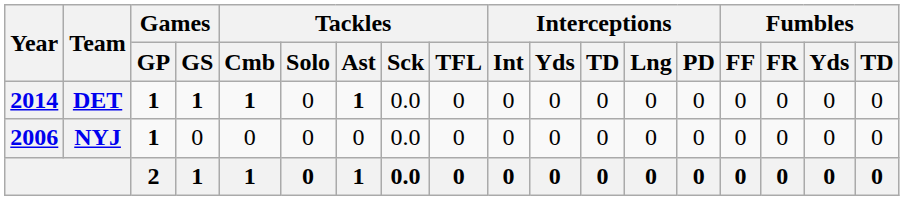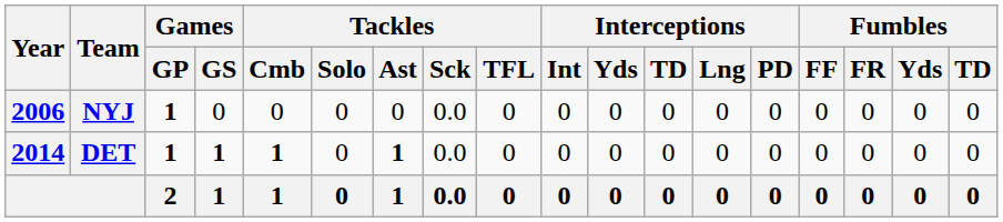 <table class="wikitable" style="text-align:center">
 <tr>
 <th rowspan="2">Year</th>
 <th rowspan="2">Team</th>
 <th colspan="2">Games</th>
 <th colspan="5">Tackles</th>
 <th colspan="5">Interceptions</th>
 <th colspan="4">Fumbles</th>
 </tr>
 <tr>
 <th>GP</th>
 <th>GS</th>
 <th>Cmb</th>
 <th>Solo</th>
 <th>Ast</th>
 <th>Sck</th>
 <th>TFL</th>
 <th>Int</th>
 <th>Yds</th>
 <th>TD</th>
 <th>Lng</th>
 <th>PD</th>
 <th>FF</th>
 <th>FR</th>
 <th>Yds</th>
 <th>TD</th>
 </tr>
 <tr>
-<th><a href='#'>2014</a></th>
-<th><a href='#'>DET</a></th>
-<td><strong>1</strong></td>
-<td><strong>1</strong></td>
+<th><a href='#'>2006</a></th>
+<th><a href='#'>NYJ</a></th>
 <td><strong>1</strong></td>
 <td>0</td>
-<td><strong>1</strong></td>
+<td>0</td>
+<td>0</td>
+<td>0</td>
 <td>0.0</td>
 <td>0</td>
 <td>0</td>
 <td>0</td>
 <td>0</td>
 <td>0</td>
 <td>0</td>
 <td>0</td>
 <td>0</td>
 <td>0</td>
 <td>0</td>
 </tr>
 <tr>
-<th><a href='#'>2006</a></th>
-<th><a href='#'>NYJ</a></th>
+<th><a href='#'>2014</a></th>
+<th><a href='#'>DET</a></th>
+<td><strong>1</strong></td>
+<td><strong>1</strong></td>
 <td><strong>1</strong></td>
 <td>0</td>
-<td>0</td>
-<td>0</td>
-<td>0</td>
+<td><strong>1</strong></td>
 <td>0.0</td>
 <td>0</td>
 <td>0</td>
 <td>0</td>
 <td>0</td>
 <td>0</td>
 <td>0</td>
 <td>0</td>
 <td>0</td>
 <td>0</td>
 <td>0</td>
 </tr>
 <tr>
 <th colspan="2"></th>
 <th>2</th>
 <th>1</th>
 <th>1</th>
 <th>0</th>
 <th>1</th>
 <th>0.0</th>
 <th>0</th>
 <th>0</th>
 <th>0</th>
 <th>0</th>
 <th>0</th>
 <th>0</th>
 <th>0</th>
 <th>0</th>
 <th>0</th>
 <th>0</th>
 </tr>
 </table>
